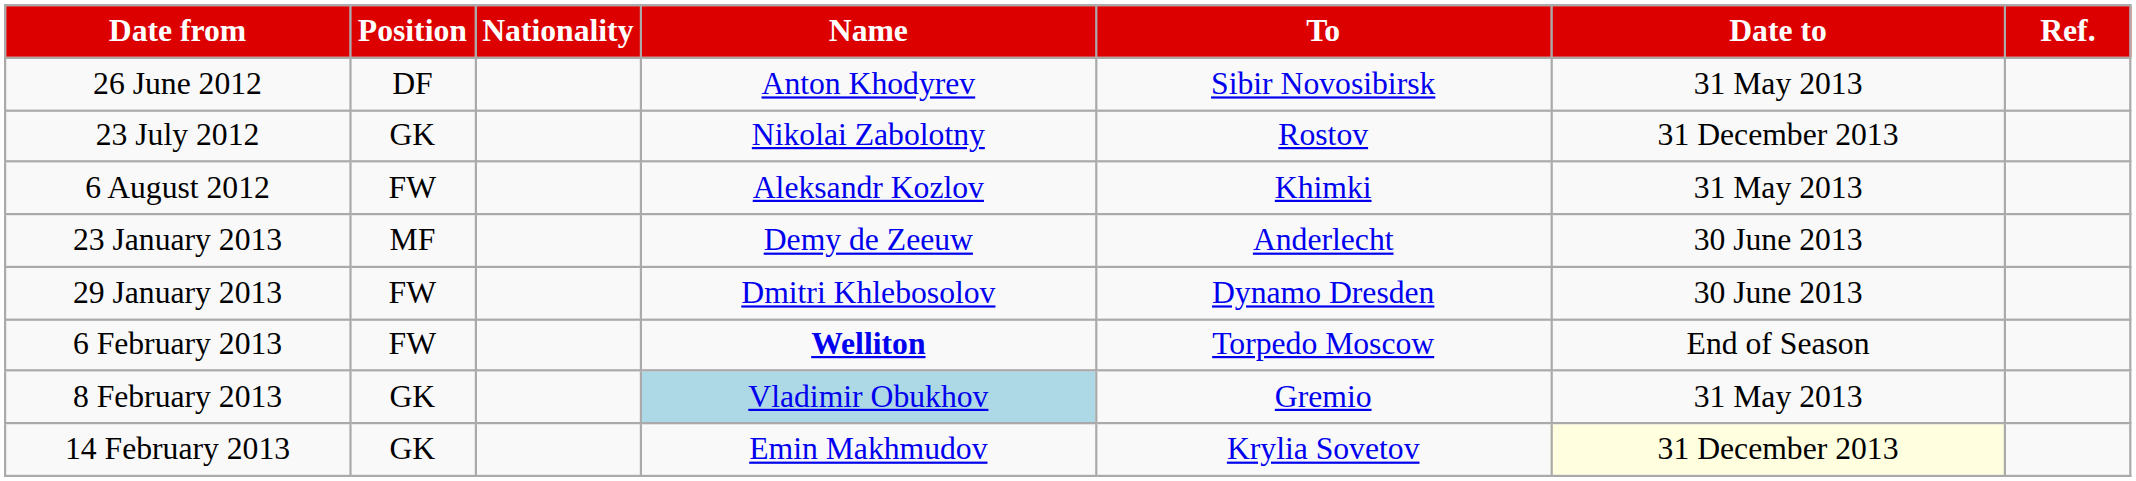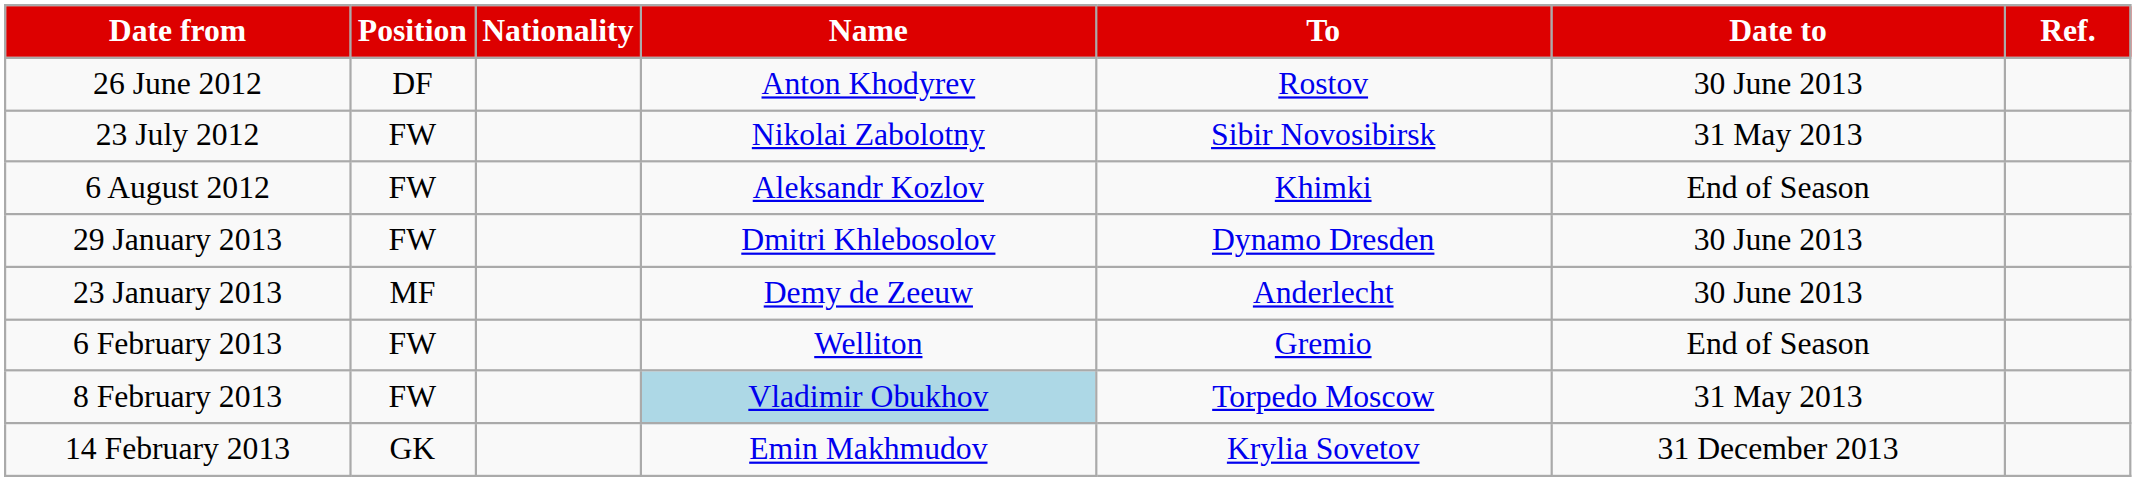 <table class="wikitable" style="text-align:center; font-size:90%; ">
 <tr>
 <th style="background:#DD0000; color:white; width:150px;">Date from</th>
 <th style="background:#DD0000; color:white; width:50px;">Position</th>
 <th style="background:#DD0000; color:white; width:50px;">Nationality</th>
 <th style="background:#DD0000; color:white; width:200px;">Name</th>
 <th style="background:#DD0000; color:white; width:200px;">To</th>
 <th style="background:#DD0000; color:white; width:200px;">Date to</th>
 <th style="background:#DD0000; color:white; width:50px;">Ref.</th>
 </tr>
 <tr>
 <td>26 June 2012</td>
 <td>DF</td>
 <td></td>
 <td><a href='#'>Anton Khodyrev</a></td>
-<td><a href='#'>Sibir Novosibirsk</a></td>
-<td>31 May 2013</td>
+<td><a href='#'>Rostov</a></td>
+<td>30 June 2013</td>
 <td></td>
 </tr>
 <tr>
 <td>23 July 2012</td>
-<td>GK</td>
+<td>FW</td>
 <td></td>
 <td><a href='#'>Nikolai Zabolotny</a></td>
-<td><a href='#'>Rostov</a></td>
-<td>31 December 2013</td>
+<td><a href='#'>Sibir Novosibirsk</a></td>
+<td>31 May 2013</td>
 <td></td>
 </tr>
 <tr>
 <td>6 August 2012</td>
 <td>FW</td>
 <td></td>
 <td><a href='#'>Aleksandr Kozlov</a></td>
 <td><a href='#'>Khimki</a></td>
-<td>31 May 2013</td>
+<td>End of Season</td>
+<td></td>
+</tr>
+<tr>
+<td>29 January 2013</td>
+<td>FW</td>
+<td></td>
+<td><a href='#'>Dmitri Khlebosolov</a></td>
+<td><a href='#'>Dynamo Dresden</a></td>
+<td>30 June 2013</td>
 <td></td>
 </tr>
 <tr>
 <td>23 January 2013</td>
 <td>MF</td>
 <td></td>
 <td><a href='#'>Demy de Zeeuw</a></td>
 <td><a href='#'>Anderlecht</a></td>
 <td>30 June 2013</td>
 <td></td>
 </tr>
 <tr>
-<td>29 January 2013</td>
-<td>FW</td>
-<td></td>
-<td><a href='#'>Dmitri Khlebosolov</a></td>
-<td><a href='#'>Dynamo Dresden</a></td>
-<td>30 June 2013</td>
-<td></td>
-</tr>
-<tr>
 <td>6 February 2013</td>
 <td>FW</td>
 <td></td>
-<td><strong><a href='#'>Welliton</a></strong></td>
-<td><a href='#'>Torpedo Moscow</a></td>
+<td><a href='#'>Welliton</a></td>
+<td><a href='#'>Gremio</a></td>
 <td>End of Season</td>
 <td></td>
 </tr>
 <tr>
 <td>8 February 2013</td>
-<td>GK</td>
+<td>FW</td>
 <td></td>
 <td style="background: lightblue;"><a href='#'>Vladimir Obukhov</a></td>
-<td><a href='#'>Gremio</a></td>
+<td><a href='#'>Torpedo Moscow</a></td>
 <td>31 May 2013</td>
 <td></td>
 </tr>
 <tr>
 <td>14 February 2013</td>
 <td>GK</td>
 <td></td>
 <td><a href='#'>Emin Makhmudov</a></td>
 <td><a href='#'>Krylia Sovetov</a></td>
-<td style="background: lightyellow;">31 December 2013</td>
+<td>31 December 2013</td>
 <td></td>
 </tr>
 </table>
